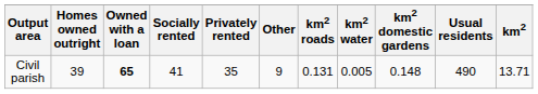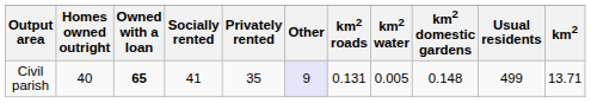 <table class="wikitable">
 <tr>
 </tr>
 <tr>
 <th>Output area</th>
 <th>Homes owned outright</th>
 <th>Owned with a loan</th>
 <th>Socially rented</th>
 <th>Privately rented</th>
 <th>Other</th>
 <th>km<sup>2</sup> roads</th>
 <th>km<sup>2</sup> water</th>
 <th>km<sup>2</sup>  domestic gardens</th>
 <th>Usual residents</th>
 <th>km<sup>2</sup></th>
 </tr>
 <tr align=center>
 <td>Civil parish</td>
-<td>39</td>
+<td>40</td>
 <td><strong>65</strong></td>
 <td>41</td>
 <td>35</td>
-<td>9</td>
+<td style="background: lavender;">9</td>
 <td>0.131</td>
 <td>0.005</td>
 <td>0.148</td>
-<td>490</td>
+<td>499</td>
 <td>13.71</td>
 </tr>
 </table>
